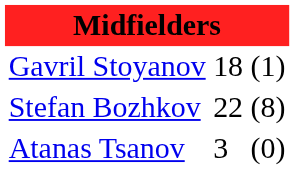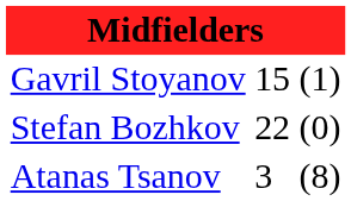 <table class="toccolours" border="0" cellpadding="2" cellspacing="0" align="left" style="margin:0.5em;">
 <tr>
 <th colspan="4" align="center" bgcolor="#FF2020"><span>Midfielders</span></th>
 </tr>
 <tr>
 <td> <a href='#'>Gavril Stoyanov</a></td>
-<td>18</td>
+<td>15</td>
 <td>(1)</td>
 </tr>
 <tr>
 <td> <a href='#'>Stefan Bozhkov</a></td>
 <td>22</td>
-<td>(8)</td>
+<td>(0)</td>
 </tr>
 <tr>
 <td> <a href='#'>Atanas Tsanov</a></td>
 <td>3</td>
-<td>(0)</td>
+<td>(8)</td>
 </tr>
 <tr>
 </tr>
 </table>
